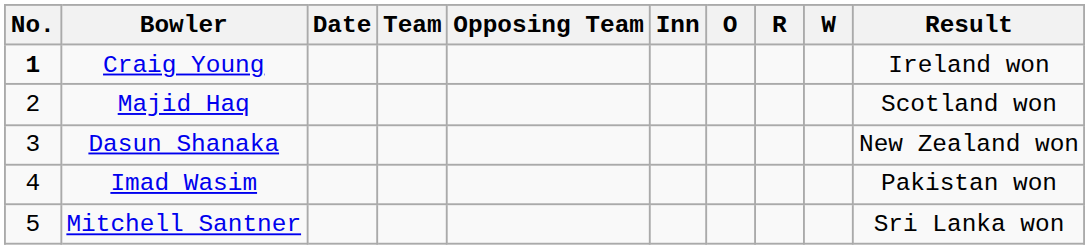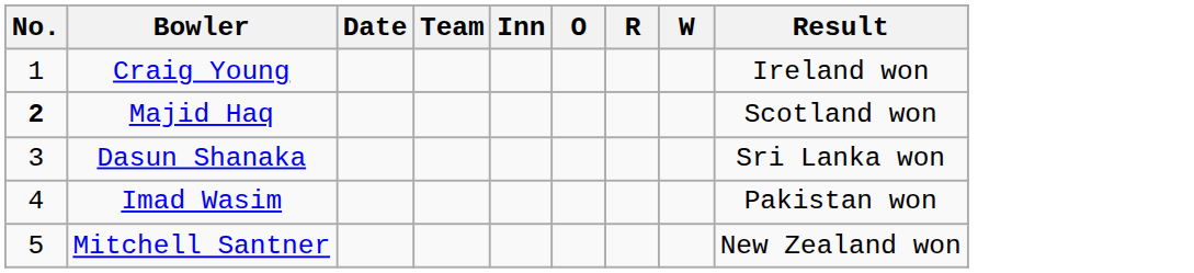 <table class="wikitable sortable">
 <tr align=center>
 <th>No.</th>
 <th>Bowler</th>
 <th>Date</th>
 <th>Team</th>
-<th>Opposing Team</th>
 <th scope="col" style="width:20px;">Inn</th>
 <th scope="col" style="width:20px;">O</th>
 <th scope="col" style="width:20px;">R</th>
 <th scope="col" style="width:20px;">W</th>
 <th>Result</th>
 </tr>
 <tr align=center>
-<td><strong>1</strong></td>
+<td>1</td>
 <td><a href='#'>Craig Young</a></td>
-<td></td>
 <td></td>
 <td></td>
 <td></td>
 <td></td>
 <td></td>
 <td></td>
 <td>Ireland won</td>
 </tr>
 <tr align=center>
-<td>2</td>
+<td><strong>2</strong></td>
 <td><a href='#'>Majid Haq</a></td>
-<td></td>
 <td></td>
 <td></td>
 <td></td>
 <td></td>
 <td></td>
 <td></td>
 <td>Scotland won</td>
 </tr>
 <tr align=center>
 <td>3</td>
 <td><a href='#'>Dasun Shanaka</a></td>
 <td></td>
 <td></td>
 <td></td>
 <td></td>
 <td></td>
 <td></td>
-<td></td>
-<td>New Zealand won</td>
+<td>Sri Lanka won</td>
 </tr>
 <tr align=center>
 <td>4</td>
 <td><a href='#'>Imad Wasim</a></td>
-<td></td>
 <td></td>
 <td></td>
 <td></td>
 <td></td>
 <td></td>
 <td></td>
 <td>Pakistan won</td>
 </tr>
 <tr align=center>
 <td>5</td>
 <td><a href='#'>Mitchell Santner</a></td>
 <td></td>
 <td></td>
 <td></td>
 <td></td>
 <td></td>
 <td></td>
-<td></td>
-<td>Sri Lanka won</td>
+<td>New Zealand won</td>
 </tr>
 </table>
